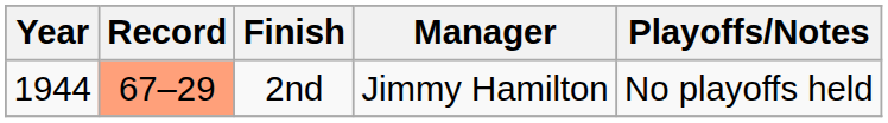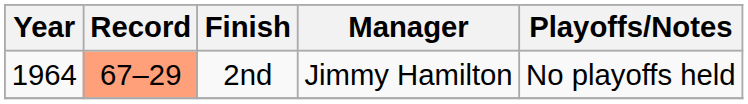 <table class="wikitable" style="text-align:center">
 <tr>
 <th>Year</th>
 <th>Record</th>
 <th>Finish</th>
 <th>Manager</th>
 <th>Playoffs/Notes</th>
 </tr>
 <tr align=center>
-<td>1944</td>
+<td>1964</td>
 <td style="background: lightsalmon;">67–29</td>
 <td>2nd</td>
 <td>Jimmy Hamilton</td>
 <td>No playoffs held</td>
 </tr>
 <tr align=center>
 </tr>
 </table>
